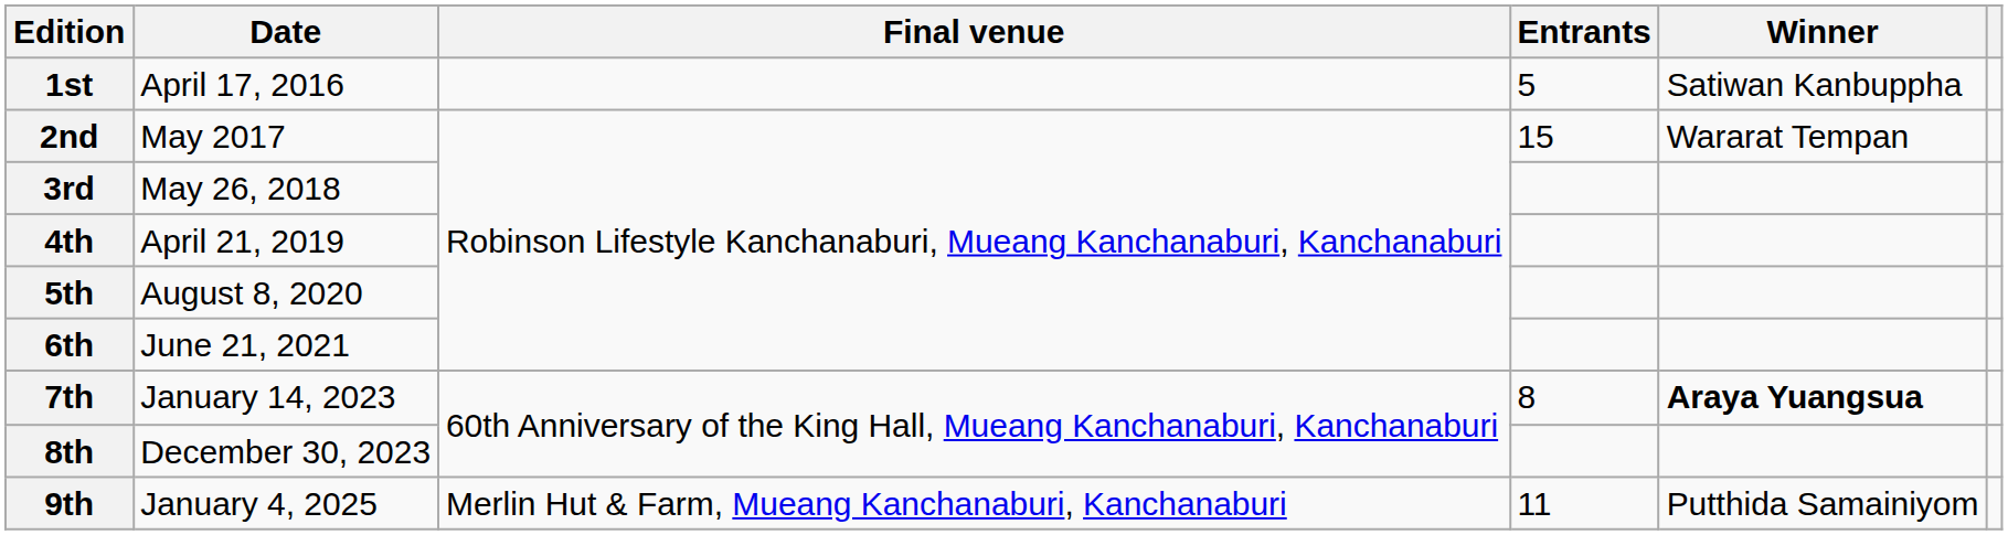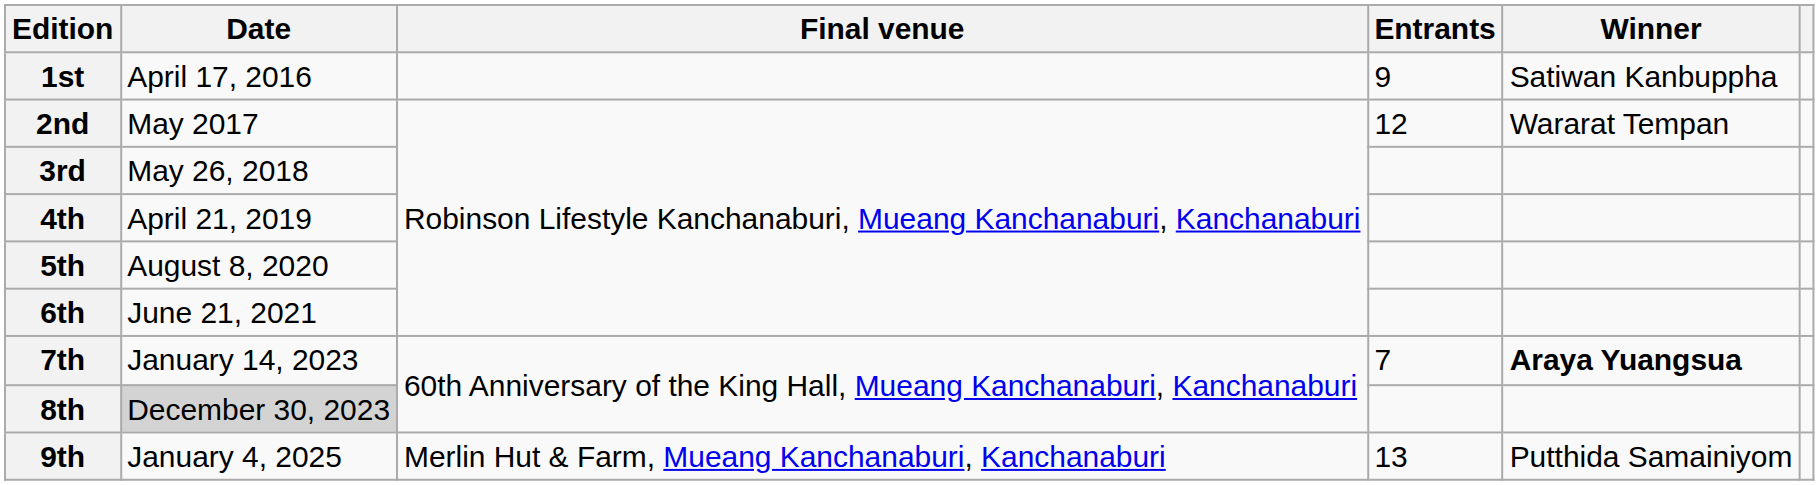 <table class="wikitable defaultcenter col2left col3left col5left" style="font-size:95%;">
 <tr>
 <th>Edition</th>
 <th>Date</th>
 <th>Final venue</th>
 <th>Entrants</th>
 <th>Winner</th>
 <th></th>
 </tr>
 <tr>
 <th>1st</th>
 <td>April 17, 2016</td>
 <td></td>
-<td>5</td>
+<td>9</td>
 <td>Satiwan Kanbuppha</td>
 <td></td>
 </tr>
 <tr>
 <th>2nd</th>
 <td>May 2017</td>
 <td rowspan=5>Robinson Lifestyle Kanchanaburi, <a href='#'>Mueang Kanchanaburi</a>, <a href='#'>Kanchanaburi</a></td>
-<td>15</td>
+<td>12</td>
 <td>Wararat Tempan</td>
 <td></td>
 </tr>
 <tr>
 <th>3rd</th>
 <td>May 26, 2018</td>
 <td></td>
 <td></td>
 <td></td>
 </tr>
 <tr>
 <th>4th</th>
 <td>April 21, 2019</td>
 <td></td>
 <td></td>
 <td></td>
 </tr>
 <tr>
 <th>5th</th>
 <td>August 8, 2020</td>
 <td></td>
 <td></td>
 <td></td>
 </tr>
 <tr>
 <th>6th</th>
 <td>June 21, 2021</td>
 <td></td>
 <td></td>
 <td></td>
 </tr>
 <tr>
 <th>7th</th>
 <td>January 14, 2023</td>
 <td rowspan=2>60th Anniversary of the King Hall, <a href='#'>Mueang Kanchanaburi</a>, <a href='#'>Kanchanaburi</a></td>
-<td>8</td>
+<td>7</td>
 <td><strong>Araya Yuangsua</strong></td>
 <td></td>
 </tr>
 <tr>
 <th>8th</th>
-<td>December 30, 2023</td>
+<td style="background: lightgrey;">December 30, 2023</td>
 <td></td>
 <td></td>
 <td></td>
 </tr>
 <tr>
 <th>9th</th>
 <td>January 4, 2025</td>
 <td>Merlin Hut & Farm, <a href='#'>Mueang Kanchanaburi</a>, <a href='#'>Kanchanaburi</a></td>
-<td>11</td>
+<td>13</td>
 <td>Putthida Samainiyom</td>
 <td></td>
 </tr>
 </table>
